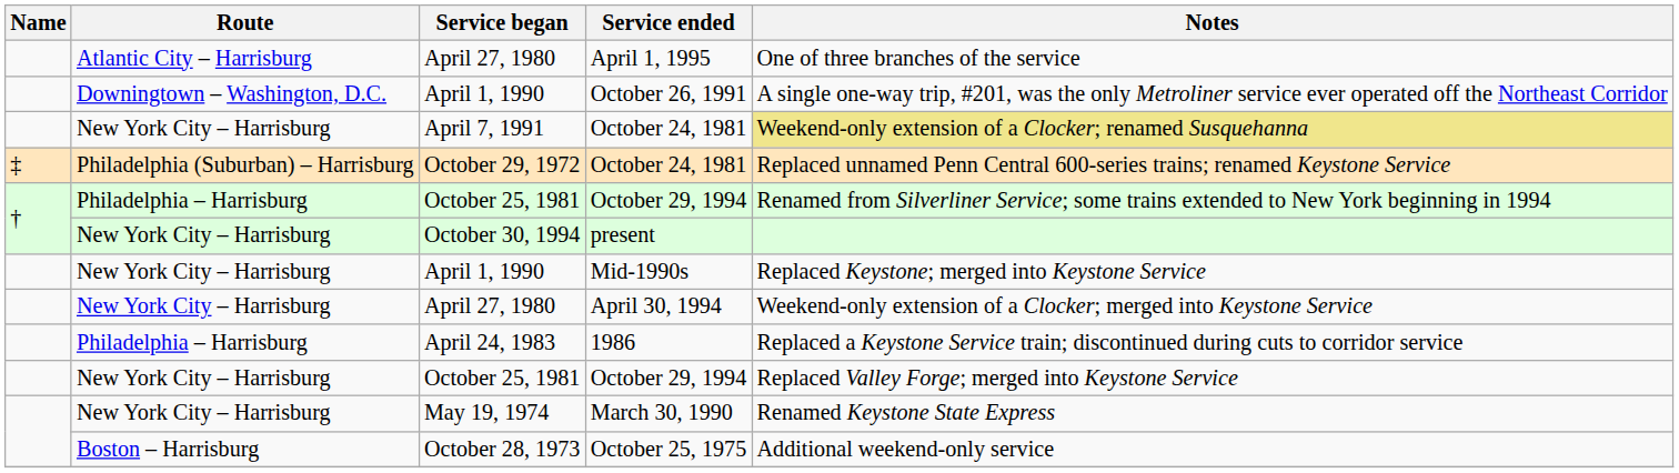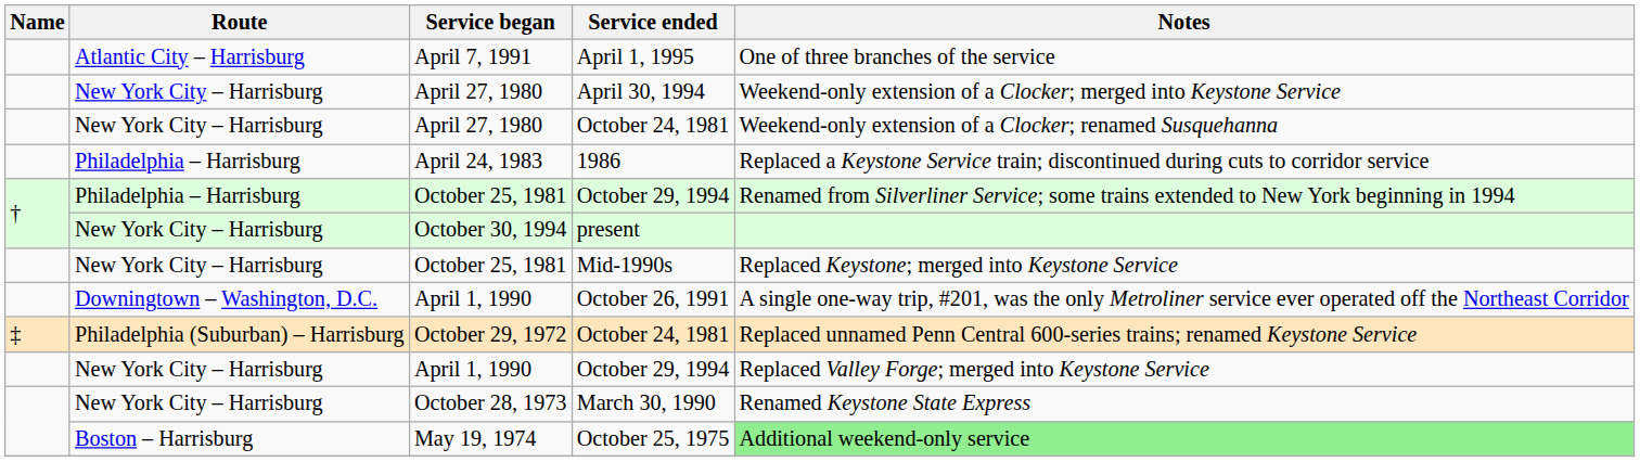 <table class="wikitable">
 <tr>
 <th scope="col">Name</th>
 <th scope="col">Route</th>
 <th scope="col">Service began</th>
 <th scope="col">Service ended</th>
 <th>Notes</th>
 </tr>
 <tr>
 <td></td>
 <td><a href='#'>Atlantic City</a> – <a href='#'>Harrisburg</a></td>
-<td>April 27, 1980</td>
+<td>April 7, 1991</td>
 <td>April 1, 1995</td>
 <td>One of three branches of the service</td>
 </tr>
 <tr>
 <td></td>
-<td><a href='#'>Downingtown</a> – <a href='#'>Washington, D.C.</a></td>
-<td>April 1, 1990</td>
-<td>October 26, 1991</td>
-<td>A single one-way trip, #201, was the only <em>Metroliner</em> service ever operated off the <a href='#'>Northeast Corridor</a></td>
+<td><a href='#'>New York City</a> – Harrisburg</td>
+<td>April 27, 1980</td>
+<td>April 30, 1994</td>
+<td>Weekend-only extension of a <em>Clocker</em>; merged into <em>Keystone Service</em></td>
 </tr>
 <tr>
 <td></td>
 <td>New York City – Harrisburg</td>
-<td>April 7, 1991</td>
+<td>April 27, 1980</td>
 <td>October 24, 1981</td>
-<td style="background: khaki;">Weekend-only extension of a <em>Clocker</em>; renamed <em>Susquehanna</em></td>
+<td>Weekend-only extension of a <em>Clocker</em>; renamed <em>Susquehanna</em></td>
 </tr>
-<tr bgcolor="FFE6BD">
-<td> ‡</td>
-<td>Philadelphia (Suburban) – Harrisburg</td>
-<td>October 29, 1972</td>
-<td>October 24, 1981</td>
-<td>Replaced unnamed Penn Central 600-series trains; renamed <em>Keystone Service</em></td>
+<tr>
+<td></td>
+<td><a href='#'>Philadelphia</a> – Harrisburg</td>
+<td>April 24, 1983</td>
+<td>1986</td>
+<td>Replaced a <em>Keystone Service</em> train; discontinued during cuts to corridor service</td>
 </tr>
 <tr bgcolor="ddffdd">
 <td rowspan="2"> †</td>
 <td>Philadelphia – Harrisburg</td>
 <td>October 25, 1981</td>
 <td>October 29, 1994</td>
 <td>Renamed from <em>Silverliner Service</em>; some trains extended to New York beginning in 1994</td>
 </tr>
 <tr bgcolor="ddffdd">
 <td>New York City – Harrisburg</td>
 <td>October 30, 1994</td>
 <td>present</td>
 <td></td>
 </tr>
 <tr>
 <td></td>
 <td>New York City – Harrisburg</td>
-<td>April 1, 1990</td>
+<td>October 25, 1981</td>
 <td>Mid-1990s</td>
 <td>Replaced <em>Keystone</em>; merged into <em>Keystone Service</em></td>
 </tr>
 <tr>
 <td></td>
-<td><a href='#'>New York City</a> – Harrisburg</td>
-<td>April 27, 1980</td>
-<td>April 30, 1994</td>
-<td>Weekend-only extension of a <em>Clocker</em>; merged into <em>Keystone Service</em></td>
+<td><a href='#'>Downingtown</a> – <a href='#'>Washington, D.C.</a></td>
+<td>April 1, 1990</td>
+<td>October 26, 1991</td>
+<td>A single one-way trip, #201, was the only <em>Metroliner</em> service ever operated off the <a href='#'>Northeast Corridor</a></td>
 </tr>
-<tr>
-<td></td>
-<td><a href='#'>Philadelphia</a> – Harrisburg</td>
-<td>April 24, 1983</td>
-<td>1986</td>
-<td>Replaced a <em>Keystone Service</em> train; discontinued during cuts to corridor service</td>
+<tr bgcolor="FFE6BD">
+<td> ‡</td>
+<td>Philadelphia (Suburban) – Harrisburg</td>
+<td>October 29, 1972</td>
+<td>October 24, 1981</td>
+<td>Replaced unnamed Penn Central 600-series trains; renamed <em>Keystone Service</em></td>
 </tr>
 <tr>
 <td></td>
 <td>New York City – Harrisburg</td>
-<td>October 25, 1981</td>
+<td>April 1, 1990</td>
 <td>October 29, 1994</td>
 <td>Replaced <em>Valley Forge</em>; merged into <em>Keystone Service</em></td>
 </tr>
 <tr>
 <td rowspan=2></td>
 <td>New York City – Harrisburg</td>
-<td>May 19, 1974</td>
+<td>October 28, 1973</td>
 <td>March 30, 1990</td>
 <td>Renamed <em>Keystone State Express</em></td>
 </tr>
 <tr>
 <td><a href='#'>Boston</a> – Harrisburg</td>
-<td>October 28, 1973</td>
+<td>May 19, 1974</td>
 <td>October 25, 1975</td>
-<td>Additional weekend-only service</td>
+<td style="background: lightgreen;">Additional weekend-only service</td>
 </tr>
 <tr>
 </tr>
 </table>
